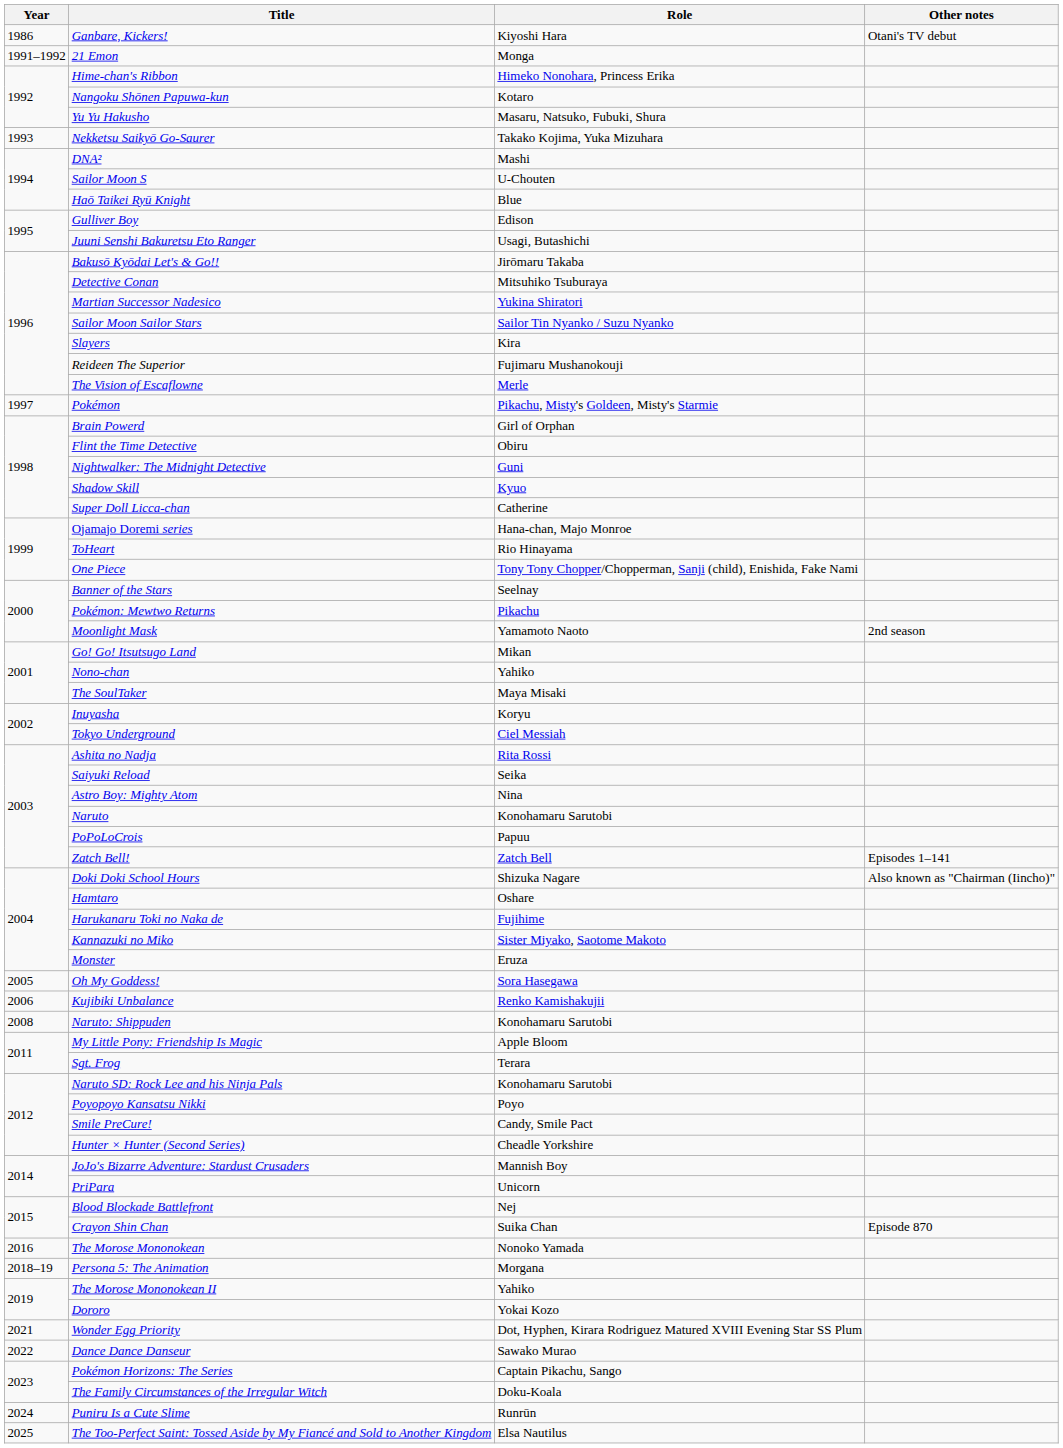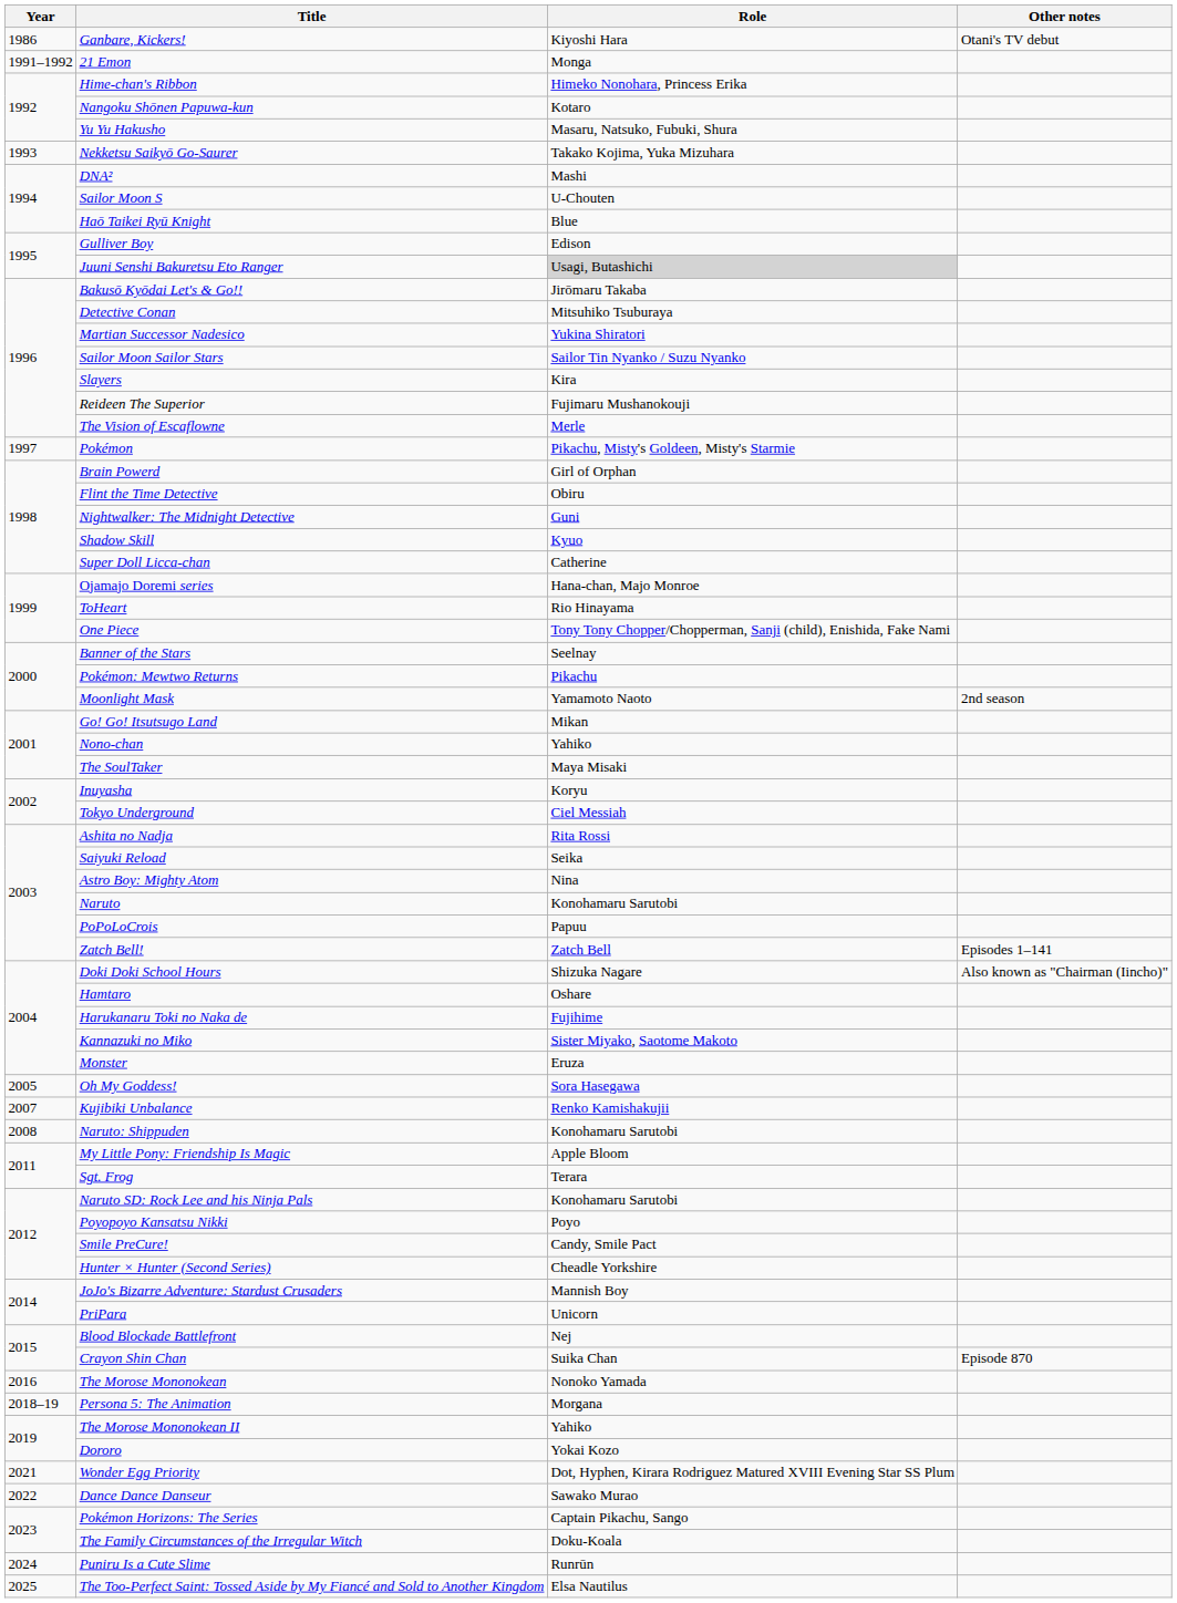 <table class="wikitable">
 <tr>
 <th>Year</th>
 <th>Title</th>
 <th>Role</th>
 <th>Other notes</th>
 </tr>
 <tr>
 <td>1986</td>
 <td><em><a href='#'>Ganbare, Kickers!</a></em></td>
 <td>Kiyoshi Hara</td>
 <td>Otani's TV debut</td>
 </tr>
 <tr>
 <td>1991–1992</td>
 <td><em><a href='#'>21 Emon</a></em></td>
 <td>Monga</td>
 <td></td>
 </tr>
 <tr>
 <td rowspan="3">1992</td>
 <td><em><a href='#'>Hime-chan's Ribbon</a></em></td>
 <td><a href='#'>Himeko Nonohara</a>, Princess Erika</td>
 <td></td>
 </tr>
 <tr>
 <td><em><a href='#'>Nangoku Shōnen Papuwa-kun</a></em></td>
 <td>Kotaro</td>
 <td></td>
 </tr>
 <tr>
 <td><em><a href='#'>Yu Yu Hakusho</a></em></td>
 <td>Masaru, Natsuko, Fubuki, Shura</td>
 <td></td>
 </tr>
 <tr>
 <td>1993</td>
 <td><em><a href='#'>Nekketsu Saikyō Go-Saurer</a></em></td>
 <td>Takako Kojima, Yuka Mizuhara</td>
 <td></td>
 </tr>
 <tr>
 <td rowspan="3">1994</td>
 <td><em><a href='#'>DNA²</a></em></td>
 <td>Mashi</td>
 <td></td>
 </tr>
 <tr>
 <td><em><a href='#'>Sailor Moon S</a></em></td>
 <td>U-Chouten</td>
 <td></td>
 </tr>
 <tr>
 <td><em><a href='#'>Haō Taikei Ryū Knight</a></em></td>
 <td>Blue</td>
 <td></td>
 </tr>
 <tr>
 <td rowspan="2">1995</td>
 <td><em><a href='#'>Gulliver Boy</a></em></td>
 <td>Edison</td>
 <td></td>
 </tr>
 <tr>
 <td><em><a href='#'>Juuni Senshi Bakuretsu Eto Ranger</a></em></td>
-<td>Usagi, Butashichi</td>
+<td style="background: lightgrey;">Usagi, Butashichi</td>
 <td></td>
 </tr>
 <tr>
 <td rowspan="7">1996</td>
 <td><em><a href='#'>Bakusō Kyōdai Let's & Go!!</a></em></td>
 <td>Jirōmaru Takaba</td>
 <td></td>
 </tr>
 <tr>
 <td><em><a href='#'>Detective Conan</a></em></td>
 <td>Mitsuhiko Tsuburaya</td>
 <td></td>
 </tr>
 <tr>
 <td><em><a href='#'>Martian Successor Nadesico</a></em></td>
 <td><a href='#'>Yukina Shiratori</a></td>
 <td></td>
 </tr>
 <tr>
 <td><em><a href='#'>Sailor Moon Sailor Stars</a></em></td>
 <td><a href='#'>Sailor Tin Nyanko / Suzu Nyanko</a></td>
 <td></td>
 </tr>
 <tr>
 <td><em><a href='#'>Slayers</a></em></td>
 <td>Kira</td>
 <td></td>
 </tr>
 <tr>
 <td><em>Reideen The Superior</em></td>
 <td>Fujimaru Mushanokouji</td>
 <td></td>
 </tr>
 <tr>
 <td><em><a href='#'>The Vision of Escaflowne</a></em></td>
 <td><a href='#'>Merle</a></td>
 <td></td>
 </tr>
 <tr>
 <td>1997</td>
 <td><em><a href='#'>Pokémon</a></em></td>
 <td><a href='#'>Pikachu</a>, <a href='#'>Misty</a>'s <a href='#'>Goldeen</a>, Misty's <a href='#'>Starmie</a></td>
 <td></td>
 </tr>
 <tr>
 <td rowspan="5">1998</td>
 <td><em><a href='#'>Brain Powerd</a></em></td>
 <td>Girl of Orphan</td>
 <td></td>
 </tr>
 <tr>
 <td><em><a href='#'>Flint the Time Detective</a></em></td>
 <td>Obiru</td>
 <td></td>
 </tr>
 <tr>
 <td><em><a href='#'>Nightwalker: The Midnight Detective</a></em></td>
 <td><a href='#'>Guni</a></td>
 <td></td>
 </tr>
 <tr>
 <td><em><a href='#'>Shadow Skill</a></em></td>
 <td><a href='#'>Kyuo</a></td>
 <td></td>
 </tr>
 <tr>
 <td><em><a href='#'>Super Doll Licca-chan</a></em></td>
 <td>Catherine</td>
 <td></td>
 </tr>
 <tr>
 <td rowspan="3">1999</td>
 <td><em><a href='#'></em>Ojamajo Doremi<em> series</a></em></td>
 <td>Hana-chan, Majo Monroe</td>
 <td></td>
 </tr>
 <tr>
 <td><em><a href='#'>ToHeart</a></em></td>
 <td>Rio Hinayama</td>
 <td></td>
 </tr>
 <tr>
 <td><em><a href='#'>One Piece</a></em></td>
 <td><a href='#'>Tony Tony Chopper</a>/Chopperman, <a href='#'>Sanji</a> (child), Enishida, Fake Nami</td>
 <td></td>
 </tr>
 <tr>
 <td rowspan="3">2000</td>
 <td><em><a href='#'>Banner of the Stars</a></em></td>
 <td>Seelnay</td>
 <td></td>
 </tr>
 <tr>
 <td><em><a href='#'>Pokémon: Mewtwo Returns</a></em></td>
 <td><a href='#'>Pikachu</a></td>
 <td></td>
 </tr>
 <tr>
 <td><em><a href='#'>Moonlight Mask</a></em></td>
 <td>Yamamoto Naoto</td>
 <td>2nd season</td>
 </tr>
 <tr>
 <td rowspan="3">2001</td>
 <td><em><a href='#'>Go! Go! Itsutsugo Land</a></em></td>
 <td>Mikan</td>
 <td></td>
 </tr>
 <tr>
 <td><em><a href='#'>Nono-chan</a></em></td>
 <td>Yahiko</td>
 <td></td>
 </tr>
 <tr>
 <td><em><a href='#'>The SoulTaker</a></em></td>
 <td>Maya Misaki</td>
 <td></td>
 </tr>
 <tr>
 <td rowspan="2">2002</td>
 <td><em><a href='#'>Inuyasha</a></em></td>
 <td>Koryu</td>
 <td></td>
 </tr>
 <tr>
 <td><em><a href='#'>Tokyo Underground</a></em></td>
 <td><a href='#'>Ciel Messiah</a></td>
 <td></td>
 </tr>
 <tr>
 <td rowspan="6">2003</td>
 <td><em><a href='#'>Ashita no Nadja</a></em></td>
 <td><a href='#'>Rita Rossi</a></td>
 <td></td>
 </tr>
 <tr>
 <td><em><a href='#'>Saiyuki Reload</a></em></td>
 <td>Seika</td>
 <td></td>
 </tr>
 <tr>
 <td><em><a href='#'>Astro Boy: Mighty Atom</a></em></td>
 <td>Nina</td>
 <td></td>
 </tr>
 <tr>
 <td><em><a href='#'>Naruto</a></em></td>
 <td>Konohamaru Sarutobi</td>
 <td></td>
 </tr>
 <tr>
 <td><em><a href='#'>PoPoLoCrois</a></em></td>
 <td>Papuu</td>
 <td></td>
 </tr>
 <tr>
 <td><em><a href='#'>Zatch Bell!</a></em></td>
 <td><a href='#'>Zatch Bell</a></td>
 <td>Episodes 1–141</td>
 </tr>
 <tr>
 <td rowspan="5">2004</td>
 <td><em><a href='#'>Doki Doki School Hours</a></em></td>
 <td>Shizuka Nagare</td>
 <td>Also known as "Chairman (Iincho)"</td>
 </tr>
 <tr>
 <td><em><a href='#'>Hamtaro</a></em></td>
 <td>Oshare</td>
 <td></td>
 </tr>
 <tr>
 <td><em><a href='#'>Harukanaru Toki no Naka de</a></em></td>
 <td><a href='#'>Fujihime</a></td>
 <td></td>
 </tr>
 <tr>
 <td><em><a href='#'>Kannazuki no Miko</a></em></td>
 <td><a href='#'>Sister Miyako</a>, <a href='#'>Saotome Makoto</a></td>
 <td></td>
 </tr>
 <tr>
 <td><em><a href='#'>Monster</a></em></td>
 <td>Eruza</td>
 <td></td>
 </tr>
 <tr>
 <td>2005</td>
 <td><em><a href='#'>Oh My Goddess!</a></em></td>
 <td><a href='#'>Sora Hasegawa</a></td>
 <td></td>
 </tr>
 <tr>
-<td>2006</td>
+<td>2007</td>
 <td><em><a href='#'>Kujibiki Unbalance</a></em></td>
 <td><a href='#'>Renko Kamishakujii</a></td>
 <td></td>
 </tr>
 <tr>
 <td>2008</td>
 <td><em><a href='#'>Naruto: Shippuden</a></em></td>
 <td>Konohamaru Sarutobi</td>
 <td></td>
 </tr>
 <tr>
 <td rowspan="2">2011</td>
 <td><em><a href='#'>My Little Pony: Friendship Is Magic</a></em></td>
 <td>Apple Bloom</td>
 <td></td>
 </tr>
 <tr>
 <td><em><a href='#'>Sgt. Frog</a></em></td>
 <td>Terara</td>
 <td></td>
 </tr>
 <tr>
 <td rowspan="4">2012</td>
 <td><em><a href='#'>Naruto SD: Rock Lee and his Ninja Pals</a></em></td>
 <td>Konohamaru Sarutobi</td>
 <td></td>
 </tr>
 <tr>
 <td><em><a href='#'>Poyopoyo Kansatsu Nikki</a></em></td>
 <td>Poyo</td>
 <td></td>
 </tr>
 <tr>
 <td><em><a href='#'>Smile PreCure!</a></em></td>
 <td>Candy, Smile Pact</td>
 <td></td>
 </tr>
 <tr>
 <td><em><a href='#'>Hunter × Hunter (Second Series)</a></em></td>
 <td>Cheadle Yorkshire</td>
 <td></td>
 </tr>
 <tr>
 <td rowspan="2">2014</td>
 <td><em><a href='#'>JoJo's Bizarre Adventure: Stardust Crusaders</a></em></td>
 <td>Mannish Boy</td>
 <td></td>
 </tr>
 <tr>
 <td><em><a href='#'>PriPara</a></em></td>
 <td>Unicorn</td>
 <td></td>
 </tr>
 <tr>
 <td rowspan="2">2015</td>
 <td><em><a href='#'>Blood Blockade Battlefront</a></em></td>
 <td>Nej</td>
 <td></td>
 </tr>
 <tr>
 <td><em><a href='#'>Crayon Shin Chan</a></em></td>
 <td>Suika Chan</td>
 <td>Episode 870</td>
 </tr>
 <tr>
 <td>2016</td>
 <td><em><a href='#'>The Morose Mononokean</a></em></td>
 <td>Nonoko Yamada</td>
 <td></td>
 </tr>
 <tr>
 <td rowspan="1">2018–19</td>
 <td><em><a href='#'>Persona 5: The Animation</a></em></td>
 <td>Morgana</td>
 <td></td>
 </tr>
 <tr>
 <td rowspan="2">2019</td>
 <td><em><a href='#'>The Morose Mononokean II</a></em></td>
 <td>Yahiko</td>
 <td></td>
 </tr>
 <tr>
 <td><em><a href='#'>Dororo</a></em></td>
 <td>Yokai Kozo</td>
 <td></td>
 </tr>
 <tr>
 <td>2021</td>
 <td><em><a href='#'>Wonder Egg Priority</a></em></td>
 <td>Dot, Hyphen, Kirara Rodriguez Matured XVIII Evening Star SS Plum</td>
 <td></td>
 </tr>
 <tr>
 <td>2022</td>
 <td><em><a href='#'>Dance Dance Danseur</a></em></td>
 <td>Sawako Murao</td>
 <td></td>
 </tr>
 <tr>
 <td rowspan="2">2023</td>
 <td><em><a href='#'>Pokémon Horizons: The Series</a></em></td>
 <td>Captain Pikachu, Sango</td>
 <td></td>
 </tr>
 <tr>
 <td><em><a href='#'>The Family Circumstances of the Irregular Witch</a></em></td>
 <td>Doku-Koala</td>
 <td></td>
 </tr>
 <tr>
 <td>2024</td>
 <td><em><a href='#'>Puniru Is a Cute Slime</a></em></td>
 <td>Runrūn</td>
 <td></td>
 </tr>
 <tr>
 <td>2025</td>
 <td><em><a href='#'>The Too-Perfect Saint: Tossed Aside by My Fiancé and Sold to Another Kingdom</a></em></td>
 <td>Elsa Nautilus</td>
 <td></td>
 </tr>
 </table>
